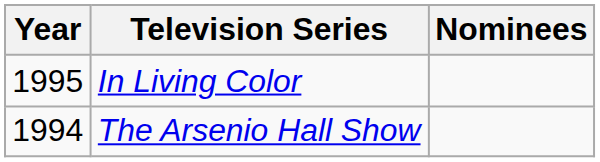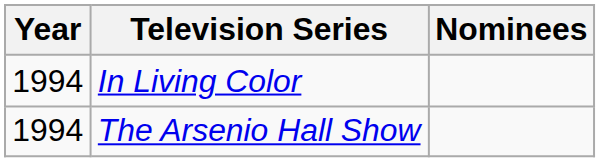 <table class="wikitable">
 <tr>
 <th>Year</th>
 <th>Television Series</th>
 <th>Nominees</th>
 </tr>
 <tr>
-<td>1995</td>
+<td>1994</td>
 <td><em><a href='#'>In Living Color</a></em></td>
 <td></td>
 </tr>
 <tr>
 <td>1994</td>
 <td><em><a href='#'>The Arsenio Hall Show</a></em></td>
 <td></td>
 </tr>
 </table>
